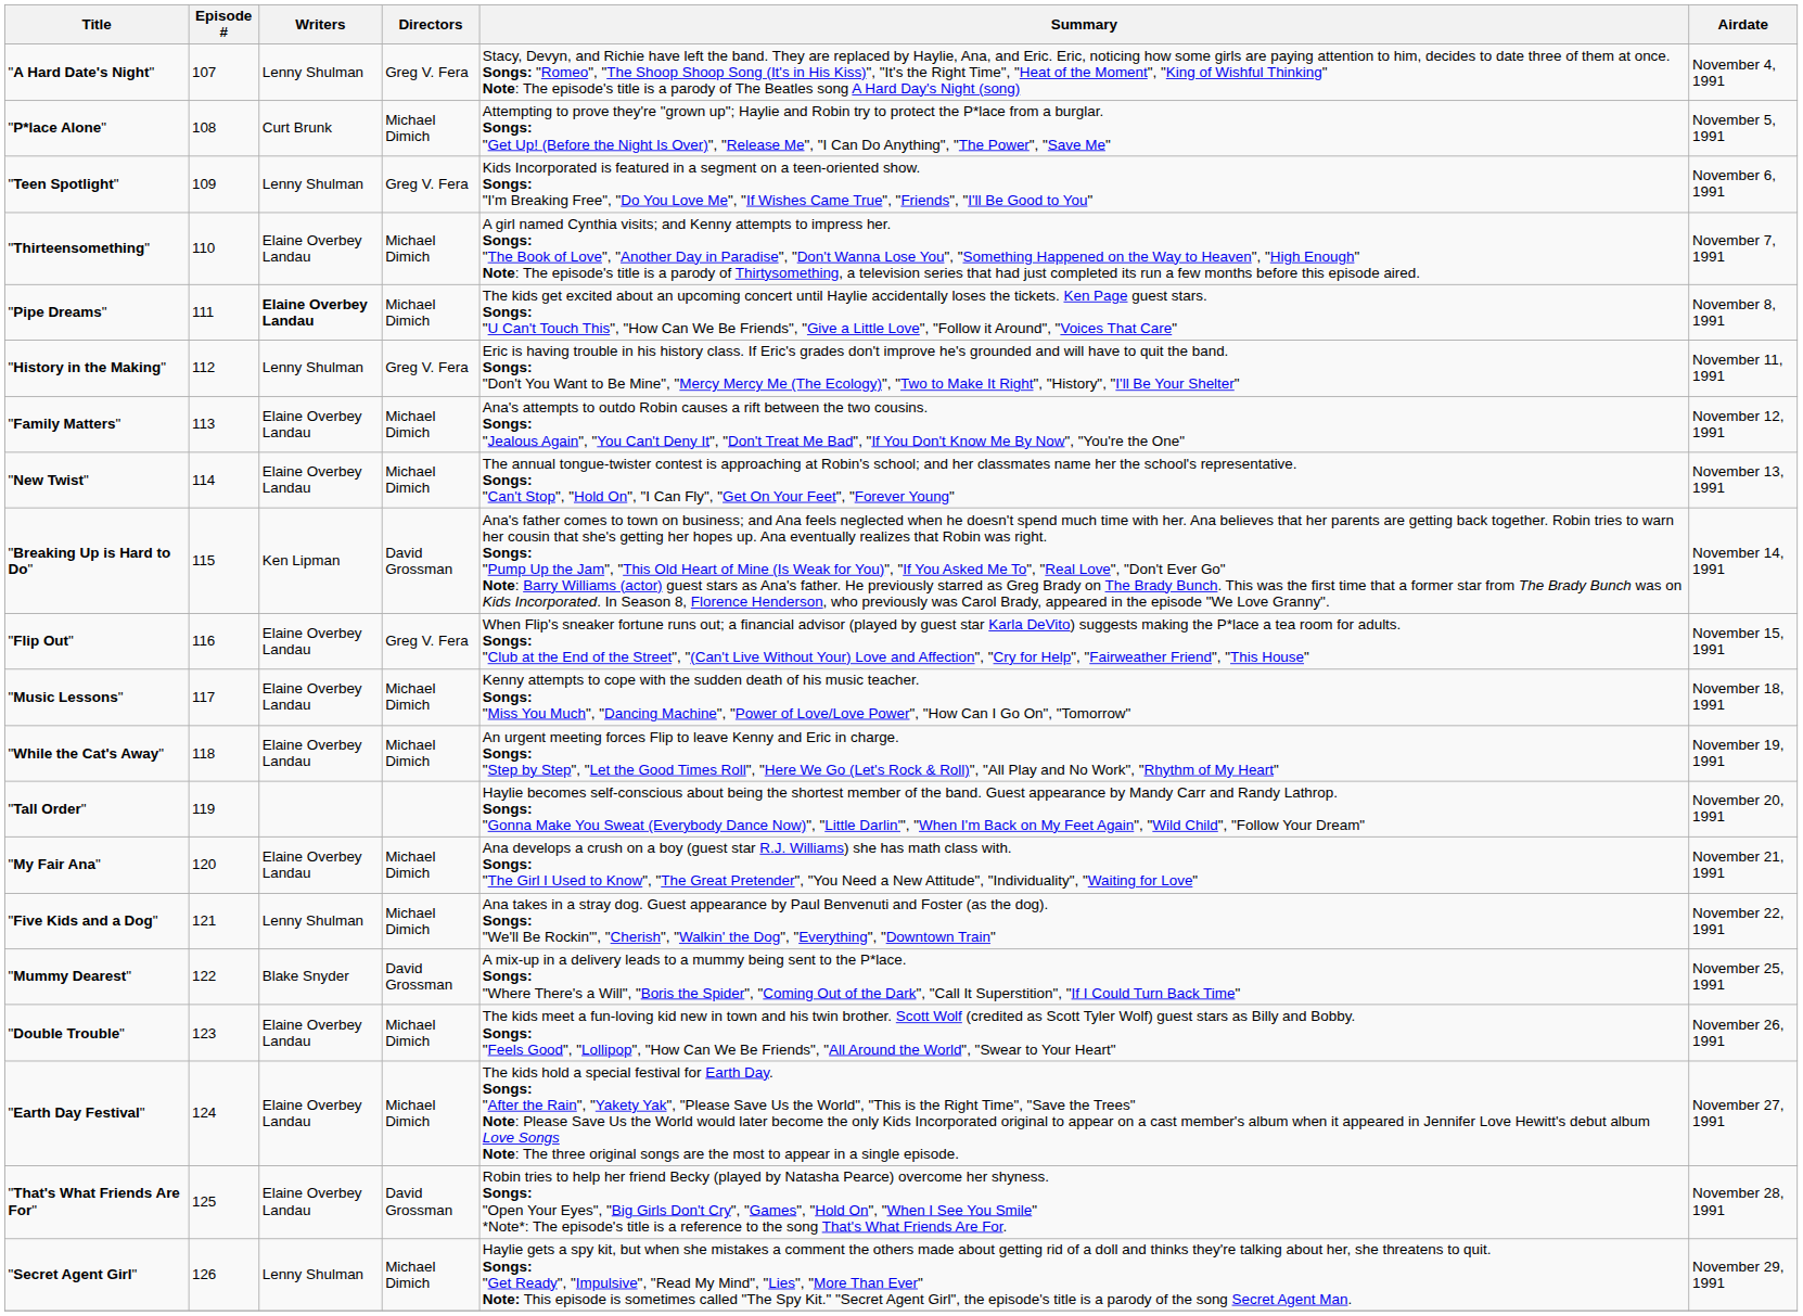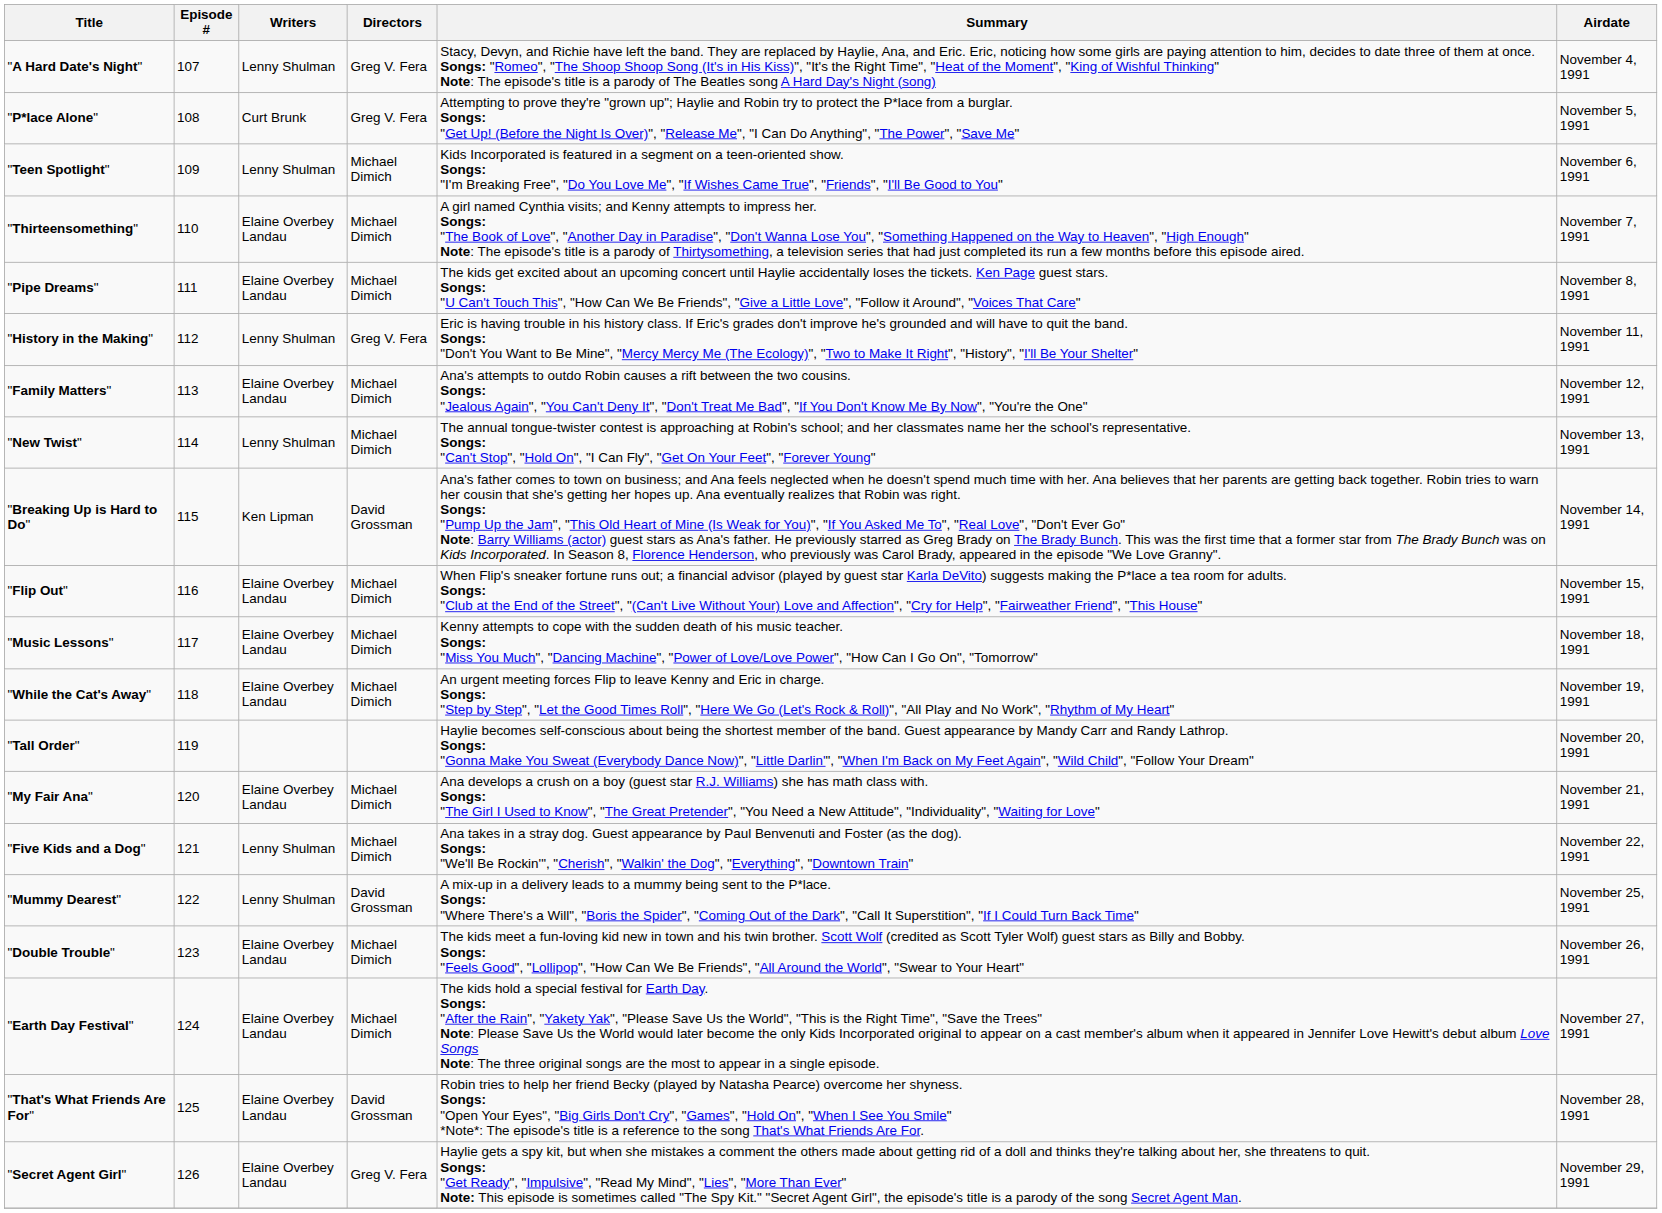 <table class="wikitable">
 <tr>
 <th>Title</th>
 <th>Episode #</th>
 <th>Writers</th>
 <th>Directors</th>
 <th>Summary</th>
 <th>Airdate</th>
 </tr>
 <tr>
 <td>"<strong>A Hard Date's Night</strong>"</td>
 <td>107</td>
 <td>Lenny Shulman</td>
 <td>Greg V. Fera</td>
 <td>Stacy, Devyn, and Richie have left the band. They are replaced by Haylie, Ana, and Eric. Eric, noticing how some girls are paying attention to him, decides to date three of them at once.<br><strong>Songs:</strong> "<a href='#'>Romeo</a>", "<a href='#'>The Shoop Shoop Song (It's in His Kiss)</a>", "It's the Right Time", "<a href='#'>Heat of the Moment</a>", "<a href='#'>King of Wishful Thinking</a>"<br><strong>Note</strong>: The episode's title is a parody of The Beatles song <a href='#'>A Hard Day's Night (song)</a></td>
 <td>November 4, 1991</td>
 </tr>
 <tr>
 <td>"<strong>P*lace Alone</strong>"</td>
 <td>108</td>
 <td>Curt Brunk</td>
-<td>Michael Dimich</td>
+<td>Greg V. Fera</td>
 <td>Attempting to prove they're "grown up"; Haylie and Robin try to protect the P*lace from a burglar.<br><strong>Songs:</strong><br>"<a href='#'>Get Up! (Before the Night Is Over)</a>", "<a href='#'>Release Me</a>", "I Can Do Anything", "<a href='#'>The Power</a>", "<a href='#'>Save Me</a>"</td>
 <td>November 5, 1991</td>
 </tr>
 <tr>
 <td>"<strong>Teen Spotlight</strong>"</td>
 <td>109</td>
 <td>Lenny Shulman</td>
-<td>Greg V. Fera</td>
+<td>Michael Dimich</td>
 <td>Kids Incorporated is featured in a segment on a teen-oriented show.<br><strong>Songs:</strong><br>"I'm Breaking Free", "<a href='#'>Do You Love Me</a>", "<a href='#'>If Wishes Came True</a>", "<a href='#'>Friends</a>", "<a href='#'>I'll Be Good to You</a>"</td>
 <td>November 6, 1991</td>
 </tr>
 <tr>
 <td>"<strong>Thirteensomething</strong>"</td>
 <td>110</td>
 <td>Elaine Overbey Landau</td>
 <td>Michael Dimich</td>
 <td>A girl named Cynthia visits; and Kenny attempts to impress her.<br><strong>Songs:</strong><br>"<a href='#'>The Book of Love</a>", "<a href='#'>Another Day in Paradise</a>", "<a href='#'>Don't Wanna Lose You</a>", "<a href='#'>Something Happened on the Way to Heaven</a>", "<a href='#'>High Enough</a>"<br><strong>Note</strong>: The episode's title is a parody of <a href='#'>Thirtysomething</a>, a television series that had just completed its run a few months before this episode aired.</td>
 <td>November 7, 1991</td>
 </tr>
 <tr>
 <td>"<strong>Pipe Dreams</strong>"</td>
 <td>111</td>
-<td><strong>Elaine Overbey Landau</strong></td>
+<td>Elaine Overbey Landau</td>
 <td>Michael Dimich</td>
 <td>The kids get excited about an upcoming concert until Haylie accidentally loses the tickets. <a href='#'>Ken Page</a> guest stars.<br><strong>Songs:</strong><br>"<a href='#'>U Can't Touch This</a>", "How Can We Be Friends", "<a href='#'>Give a Little Love</a>", "Follow it Around", "<a href='#'>Voices That Care</a>"</td>
 <td>November 8, 1991</td>
 </tr>
 <tr>
 <td>"<strong>History in the Making</strong>"</td>
 <td>112</td>
 <td>Lenny Shulman</td>
 <td>Greg V. Fera</td>
 <td>Eric is having trouble in his history class. If Eric's grades don't improve he's grounded and will have to quit the band.<br><strong>Songs:</strong><br>"Don't You Want to Be Mine", "<a href='#'>Mercy Mercy Me (The Ecology)</a>", "<a href='#'>Two to Make It Right</a>", "History", "<a href='#'>I'll Be Your Shelter</a>"</td>
 <td>November 11, 1991</td>
 </tr>
 <tr>
 <td>"<strong>Family Matters</strong>"</td>
 <td>113</td>
 <td>Elaine Overbey Landau</td>
 <td>Michael Dimich</td>
 <td>Ana's attempts to outdo Robin causes a rift between the two cousins.<br><strong>Songs:</strong><br>"<a href='#'>Jealous Again</a>", "<a href='#'>You Can't Deny It</a>", "<a href='#'>Don't Treat Me Bad</a>", "<a href='#'>If You Don't Know Me By Now</a>", "You're the One"</td>
 <td>November 12, 1991</td>
 </tr>
 <tr>
 <td>"<strong>New Twist</strong>"</td>
 <td>114</td>
-<td>Elaine Overbey Landau</td>
+<td>Lenny Shulman</td>
 <td>Michael Dimich</td>
 <td>The annual tongue-twister contest is approaching at Robin's school; and her classmates name her the school's representative.<br><strong>Songs:</strong><br>"<a href='#'>Can't Stop</a>", "<a href='#'>Hold On</a>", "I Can Fly", "<a href='#'>Get On Your Feet</a>", "<a href='#'>Forever Young</a>"</td>
 <td>November 13, 1991</td>
 </tr>
 <tr>
 <td>"<strong>Breaking Up is Hard to Do</strong>"</td>
 <td>115</td>
 <td>Ken Lipman</td>
 <td>David Grossman</td>
 <td>Ana's father comes to town on business; and Ana feels neglected when he doesn't spend much time with her. Ana believes that her parents are getting back together. Robin tries to warn her cousin that she's getting her hopes up. Ana eventually realizes that Robin was right.<br><strong>Songs:</strong><br>"<a href='#'>Pump Up the Jam</a>", "<a href='#'>This Old Heart of Mine (Is Weak for You)</a>", "<a href='#'>If You Asked Me To</a>", "<a href='#'>Real Love</a>", "Don't Ever Go"<br><strong>Note</strong>: <a href='#'>Barry Williams (actor)</a> guest stars as Ana's father. He previously starred as Greg Brady on <a href='#'>The Brady Bunch</a>. This was the first time that a former star from <em>The Brady Bunch</em> was on <em>Kids Incorporated</em>. In Season 8, <a href='#'>Florence Henderson</a>, who previously was Carol Brady, appeared in the episode "We Love Granny".</td>
 <td>November 14, 1991</td>
 </tr>
 <tr>
 <td>"<strong>Flip Out</strong>"</td>
 <td>116</td>
 <td>Elaine Overbey Landau</td>
-<td>Greg V. Fera</td>
+<td>Michael Dimich</td>
 <td>When Flip's sneaker fortune runs out; a financial advisor (played by guest star <a href='#'>Karla DeVito</a>) suggests making the P*lace a tea room for adults.<br><strong>Songs:</strong><br>"<a href='#'>Club at the End of the Street</a>", "<a href='#'>(Can't Live Without Your) Love and Affection</a>", "<a href='#'>Cry for Help</a>", "<a href='#'>Fairweather Friend</a>", "<a href='#'>This House</a>"</td>
 <td>November 15, 1991</td>
 </tr>
 <tr>
 <td>"<strong>Music Lessons</strong>"</td>
 <td>117</td>
 <td>Elaine Overbey Landau</td>
 <td>Michael Dimich</td>
 <td>Kenny attempts to cope with the sudden death of his music teacher.<br><strong>Songs:</strong><br>"<a href='#'>Miss You Much</a>", "<a href='#'>Dancing Machine</a>", "<a href='#'>Power of Love/Love Power</a>", "How Can I Go On", "Tomorrow"</td>
 <td>November 18, 1991</td>
 </tr>
 <tr>
 <td>"<strong>While the Cat's Away</strong>"</td>
 <td>118</td>
 <td>Elaine Overbey Landau</td>
 <td>Michael Dimich</td>
 <td>An urgent meeting forces Flip to leave Kenny and Eric in charge.<br><strong>Songs:</strong><br>"<a href='#'>Step by Step</a>", "<a href='#'>Let the Good Times Roll</a>", "<a href='#'>Here We Go (Let's Rock & Roll)</a>", "All Play and No Work", "<a href='#'>Rhythm of My Heart</a>"</td>
 <td>November 19, 1991</td>
 </tr>
 <tr>
 <td>"<strong>Tall Order</strong>"</td>
 <td>119</td>
 <td></td>
 <td></td>
 <td>Haylie becomes self-conscious about being the shortest member of the band. Guest appearance by Mandy Carr and Randy Lathrop.<br><strong>Songs:</strong><br>"<a href='#'>Gonna Make You Sweat (Everybody Dance Now)</a>", "<a href='#'>Little Darlin'</a>", "<a href='#'>When I'm Back on My Feet Again</a>", "<a href='#'>Wild Child</a>", "Follow Your Dream"</td>
 <td>November 20, 1991</td>
 </tr>
 <tr>
 <td>"<strong>My Fair Ana</strong>"</td>
 <td>120</td>
 <td>Elaine Overbey Landau</td>
 <td>Michael Dimich</td>
 <td>Ana develops a crush on a boy (guest star <a href='#'>R.J. Williams</a>) she has math class with.<br><strong>Songs:</strong><br>"<a href='#'>The Girl I Used to Know</a>", "<a href='#'>The Great Pretender</a>", "You Need a New Attitude", "Individuality", "<a href='#'>Waiting for Love</a>"</td>
 <td>November 21, 1991</td>
 </tr>
 <tr>
 <td>"<strong>Five Kids and a Dog</strong>"</td>
 <td>121</td>
 <td>Lenny Shulman</td>
 <td>Michael Dimich</td>
 <td>Ana takes in a stray dog. Guest appearance by Paul Benvenuti and Foster (as the dog).<br><strong>Songs:</strong><br>"We'll Be Rockin'", "<a href='#'>Cherish</a>", "<a href='#'>Walkin' the Dog</a>", "<a href='#'>Everything</a>", "<a href='#'>Downtown Train</a>"</td>
 <td>November 22, 1991</td>
 </tr>
 <tr>
 <td>"<strong>Mummy Dearest</strong>"</td>
 <td>122</td>
-<td>Blake Snyder</td>
+<td>Lenny Shulman</td>
 <td>David Grossman</td>
 <td>A mix-up in a delivery leads to a mummy being sent to the P*lace.<br><strong>Songs:</strong><br>"Where There's a Will", "<a href='#'>Boris the Spider</a>", "<a href='#'>Coming Out of the Dark</a>", "Call It Superstition", "<a href='#'>If I Could Turn Back Time</a>"</td>
 <td>November 25, 1991</td>
 </tr>
 <tr>
 <td>"<strong>Double Trouble</strong>"</td>
 <td>123</td>
 <td>Elaine Overbey Landau</td>
 <td>Michael Dimich</td>
 <td>The kids meet a fun-loving kid new in town and his twin brother. <a href='#'>Scott Wolf</a> (credited as Scott Tyler Wolf) guest stars as Billy and Bobby.<br><strong>Songs:</strong><br>"<a href='#'>Feels Good</a>", "<a href='#'>Lollipop</a>", "How Can We Be Friends", "<a href='#'>All Around the World</a>", "Swear to Your Heart"</td>
 <td>November 26, 1991</td>
 </tr>
 <tr>
 <td>"<strong>Earth Day Festival</strong>"</td>
 <td>124</td>
 <td>Elaine Overbey Landau</td>
 <td>Michael Dimich</td>
 <td>The kids hold a special festival for <a href='#'>Earth Day</a>.<br><strong>Songs:</strong><br>"<a href='#'>After the Rain</a>", "<a href='#'>Yakety Yak</a>", "Please Save Us the World", "This is the Right Time", "Save the Trees"<br><strong>Note</strong>: Please Save Us the World would later become the only Kids Incorporated original to appear on a cast member's album when it appeared in Jennifer Love Hewitt's debut album <em><a href='#'>Love Songs</a></em><br><strong>Note</strong>: The three original songs are the most to appear in a single episode.</td>
 <td>November 27, 1991</td>
 </tr>
 <tr>
 <td>"<strong>That's What Friends Are For</strong>"</td>
 <td>125</td>
 <td>Elaine Overbey Landau</td>
 <td>David Grossman</td>
 <td>Robin tries to help her friend Becky (played by Natasha Pearce) overcome her shyness.<br><strong>Songs:</strong><br>"Open Your Eyes", "<a href='#'>Big Girls Don't Cry</a>", "<a href='#'>Games</a>", "<a href='#'>Hold On</a>", "<a href='#'>When I See You Smile</a>"<br>*Note*: The episode's title is a reference to the song <a href='#'>That's What Friends Are For</a>.</td>
 <td>November 28, 1991</td>
 </tr>
 <tr>
 <td>"<strong>Secret Agent Girl</strong>"</td>
 <td>126</td>
-<td>Lenny Shulman</td>
-<td>Michael Dimich</td>
+<td>Elaine Overbey Landau</td>
+<td>Greg V. Fera</td>
 <td>Haylie gets a spy kit, but when she mistakes a comment the others made about getting rid of a doll and thinks they're talking about her, she threatens to quit.<br><strong>Songs:</strong><br>"<a href='#'>Get Ready</a>", "<a href='#'>Impulsive</a>", "Read My Mind", "<a href='#'>Lies</a>", "<a href='#'>More Than Ever</a>"<br> <strong>Note:</strong> This episode is sometimes called "The Spy Kit." "Secret Agent Girl", the episode's title is a parody of the song <a href='#'>Secret Agent Man</a>.</td>
 <td>November 29, 1991</td>
 </tr>
 <tr>
 </tr>
 </table>
